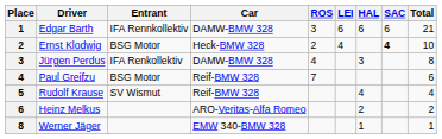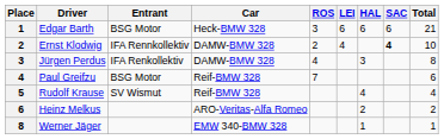 <table class="wikitable" style="font-size:85%" style="text-align:center">
 <tr>
 <th>Place</th>
 <th>Driver</th>
 <th>Entrant</th>
 <th>Car</th>
 <th><a href='#'>ROS</a></th>
 <th><a href='#'>LEI</a></th>
 <th><a href='#'>HAL</a></th>
 <th><a href='#'>SAC</a></th>
 <th>Total</th>
 </tr>
 <tr>
 <th>1</th>
 <td style="text-align:left"> <a href='#'>Edgar Barth</a></td>
-<td style="text-align:left">IFA Rennkollektiv</td>
-<td style="text-align:left">DAMW-<a href='#'>BMW 328</a></td>
+<td style="text-align:left">BSG Motor</td>
+<td style="text-align:left">Heck-<a href='#'>BMW 328</a></td>
 <td>3</td>
 <td>6</td>
 <td>6</td>
 <td>6</td>
 <td style="text-align:right">21</td>
 </tr>
 <tr>
 <th>2</th>
 <td style="text-align:left"> <a href='#'>Ernst Klodwig</a></td>
-<td style="text-align:left">BSG Motor</td>
-<td style="text-align:left">Heck-<a href='#'>BMW 328</a></td>
+<td style="text-align:left">IFA Rennkollektiv</td>
+<td style="text-align:left">DAMW-<a href='#'>BMW 328</a></td>
 <td>2</td>
 <td>4</td>
 <td></td>
 <td><strong>4</strong></td>
 <td style="text-align:right">10</td>
 </tr>
 <tr>
 <th>3</th>
 <td style="text-align:left"> <a href='#'>Jürgen Perdus</a></td>
 <td style="text-align:left">IFA Renkollektiv</td>
 <td style="text-align:left">DAMW-<a href='#'>BMW 328</a></td>
 <td>4</td>
 <td></td>
 <td>3</td>
 <td></td>
 <td style="text-align:right">8</td>
 </tr>
 <tr>
 <th>4</th>
 <td style="text-align:left"> <a href='#'>Paul Greifzu</a></td>
 <td style="text-align:left">BSG Motor</td>
 <td style="text-align:left">Reif-<a href='#'>BMW 328</a></td>
 <td>7</td>
 <td></td>
 <td></td>
 <td></td>
 <td style="text-align:right">6</td>
 </tr>
 <tr>
 <th>5</th>
 <td style="text-align:left"> <a href='#'>Rudolf Krause</a></td>
 <td style="text-align:left">SV Wismut</td>
 <td style="text-align:left">Reif-<a href='#'>BMW 328</a></td>
 <td></td>
 <td></td>
 <td>4</td>
 <td></td>
 <td style="text-align:right">4</td>
 </tr>
 <tr>
 <th>6</th>
 <td style="text-align:left"> <a href='#'>Heinz Melkus</a></td>
 <td style="text-align:left"></td>
 <td style="text-align:left">ARO-<a href='#'>Veritas</a>-<a href='#'>Alfa Romeo</a></td>
 <td></td>
 <td></td>
 <td>2</td>
 <td></td>
 <td style="text-align:right">2</td>
 </tr>
 <tr>
 <th>8</th>
 <td style="text-align:left"> <a href='#'>Werner Jäger</a></td>
 <td style="text-align:left"></td>
 <td style="text-align:left"><a href='#'>EMW</a> 340-<a href='#'>BMW 328</a></td>
 <td></td>
 <td></td>
 <td>1</td>
 <td></td>
 <td style="text-align:right">1</td>
 </tr>
 </table>
